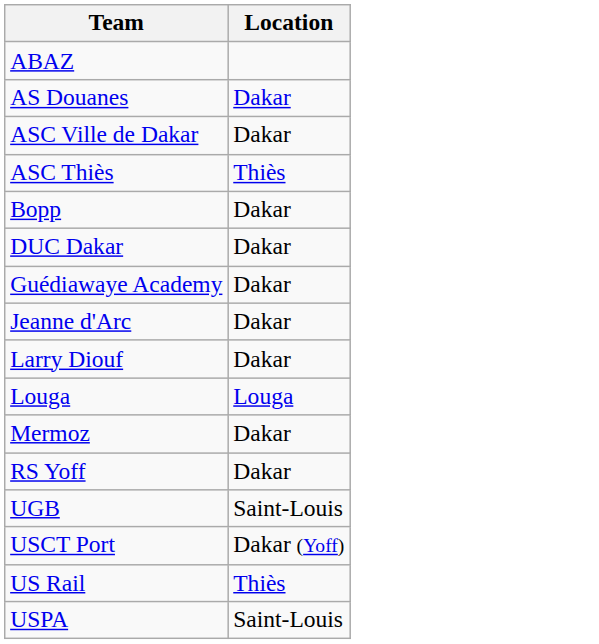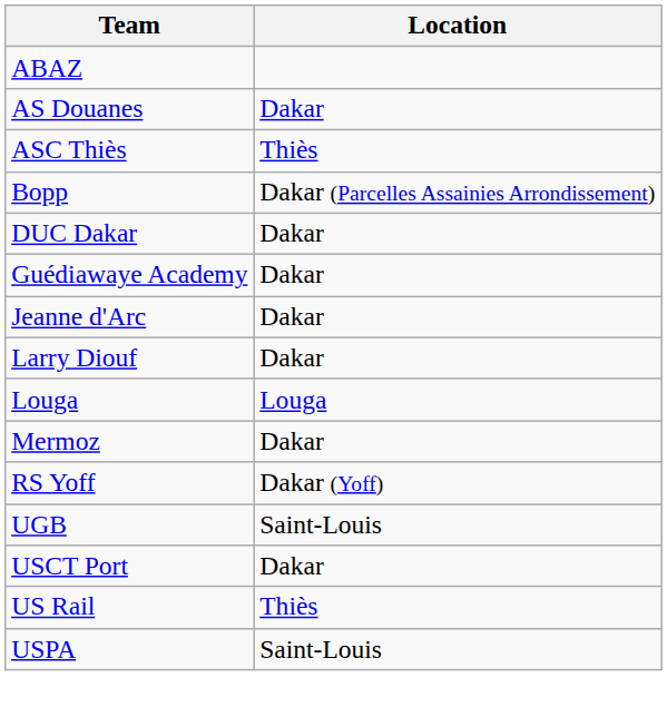 <table class="wikitable sortable">
 <tr>
 <th>Team</th>
 <th>Location</th>
 </tr>
 <tr>
 <td><a href='#'>ABAZ</a></td>
 <td></td>
 </tr>
 <tr>
 <td><a href='#'>AS Douanes</a></td>
 <td><a href='#'>Dakar</a></td>
 </tr>
 <tr>
-<td><a href='#'>ASC Ville de Dakar</a></td>
-<td>Dakar</td>
-</tr>
-<tr>
 <td><a href='#'>ASC Thiès</a></td>
 <td><a href='#'>Thiès</a></td>
 </tr>
 <tr>
 <td><a href='#'>Bopp</a></td>
-<td>Dakar</td>
+<td>Dakar <small>(<a href='#'>Parcelles Assainies Arrondissement</a>)</small></td>
 </tr>
 <tr>
 <td><a href='#'>DUC Dakar</a></td>
 <td>Dakar</td>
 </tr>
 <tr>
 <td><a href='#'>Guédiawaye Academy</a></td>
 <td>Dakar</td>
 </tr>
 <tr>
 <td><a href='#'>Jeanne d'Arc</a></td>
 <td>Dakar</td>
 </tr>
 <tr>
 <td><a href='#'>Larry Diouf</a></td>
 <td>Dakar</td>
 </tr>
 <tr>
 <td><a href='#'>Louga</a></td>
 <td><a href='#'>Louga</a></td>
 </tr>
 <tr>
 <td><a href='#'>Mermoz</a></td>
 <td>Dakar</td>
 </tr>
 <tr>
 <td><a href='#'>RS Yoff</a></td>
-<td>Dakar</td>
+<td>Dakar <small>(<a href='#'>Yoff</a>)</small></td>
 </tr>
 <tr>
 <td><a href='#'>UGB</a></td>
 <td>Saint-Louis</td>
 </tr>
 <tr>
 <td><a href='#'>USCT Port</a></td>
-<td>Dakar <small>(<a href='#'>Yoff</a>)</small></td>
+<td>Dakar</td>
 </tr>
 <tr>
 <td><a href='#'>US Rail</a></td>
 <td><a href='#'>Thiès</a></td>
 </tr>
 <tr>
 <td><a href='#'>USPA</a></td>
 <td>Saint-Louis</td>
 </tr>
 </table>
